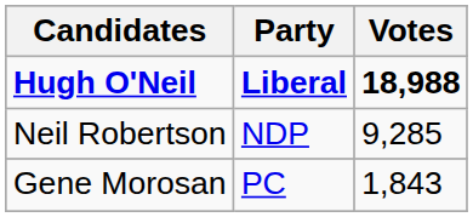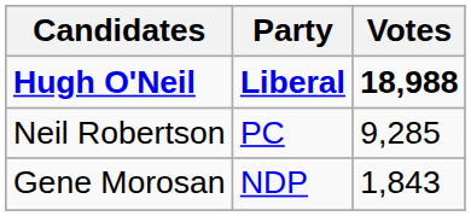 <table class="wikitable">
 <tr>
 <th>Candidates</th>
 <th>Party</th>
 <th>Votes</th>
 </tr>
 <tr>
 <td><strong><a href='#'>Hugh O'Neil</a></strong></td>
 <td><a href='#'><strong>Liberal</strong></a></td>
 <td><strong>18,988</strong></td>
 </tr>
 <tr>
 <td>Neil Robertson</td>
-<td><a href='#'>NDP</a></td>
+<td><a href='#'>PC</a></td>
 <td>9,285</td>
 </tr>
 <tr>
 <td>Gene Morosan</td>
-<td><a href='#'>PC</a></td>
+<td><a href='#'>NDP</a></td>
 <td>1,843</td>
 </tr>
 </table>
